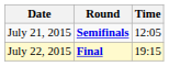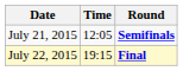 <table class="wikitable">
 <tr>
 <th>Date</th>
+<th>Time</th>
 <th>Round</th>
-<th>Time</th>
 </tr>
 <tr>
 <td>July 21, 2015</td>
+<td>12:05</td>
 <td><strong><a href='#'>Semifinals</a></strong></td>
-<td>12:05</td>
 </tr>
 <tr style=background:lemonchiffon>
 <td>July 22, 2015</td>
+<td>19:15</td>
 <td><strong><a href='#'>Final</a></strong></td>
-<td>19:15</td>
 </tr>
 </table>
